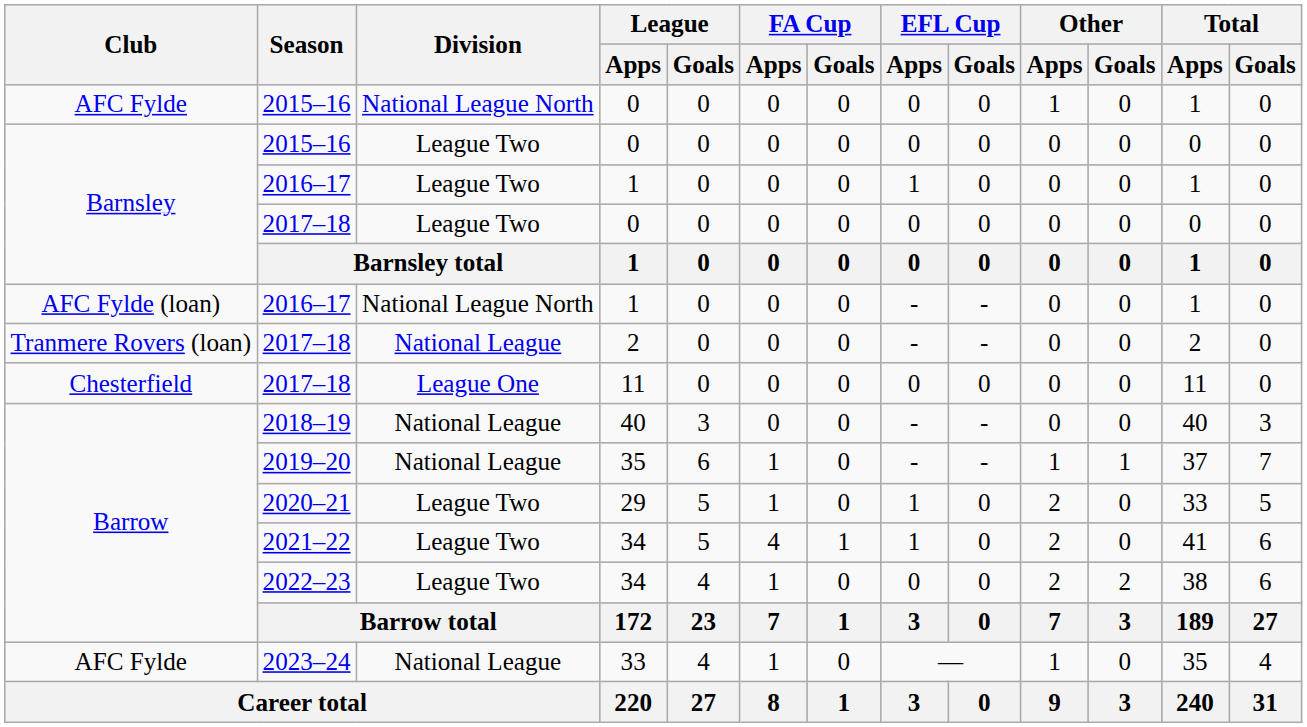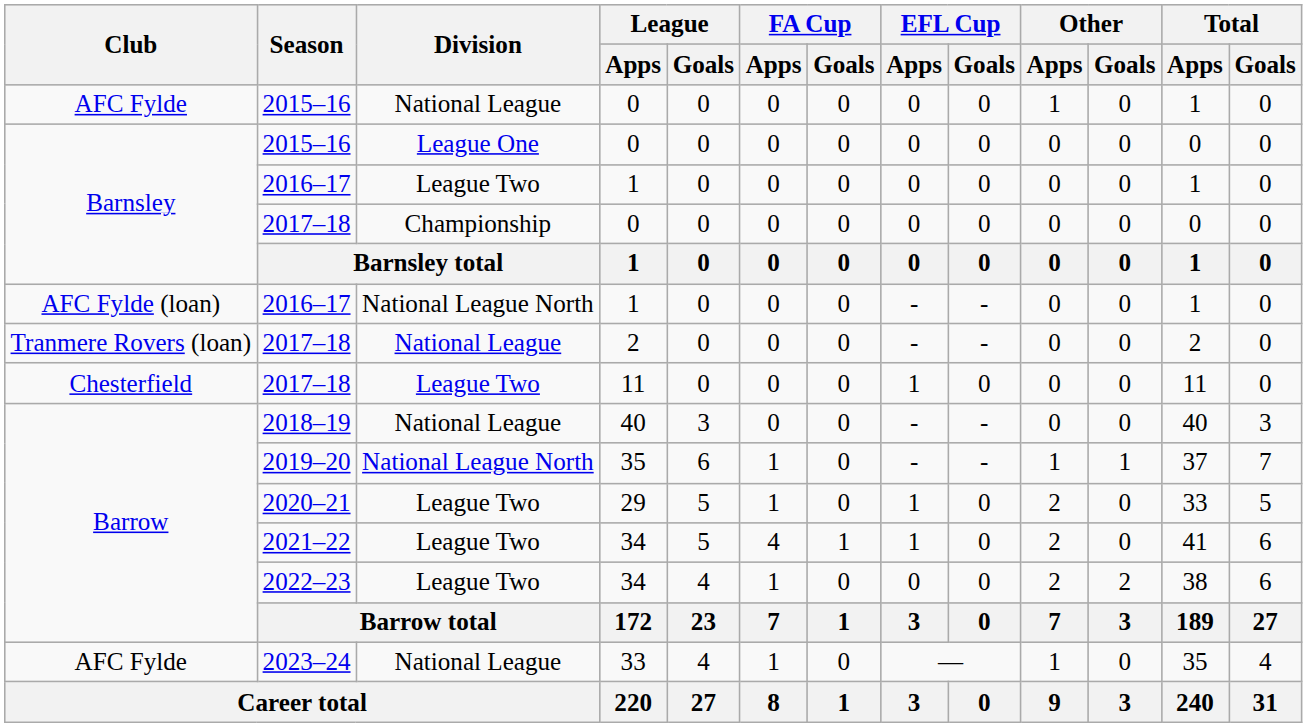 <table class="wikitable" style="text-align:center;">
 <tr>
 <th rowspan="2">Club</th>
 <th rowspan="2">Season</th>
 <th rowspan="2">Division</th>
 <th colspan="2">League</th>
 <th colspan="2"><a href='#'>FA Cup</a></th>
 <th colspan="2"><a href='#'>EFL Cup</a></th>
 <th colspan="2">Other</th>
 <th colspan="2">Total</th>
 </tr>
 <tr>
 <th>Apps</th>
 <th>Goals</th>
 <th>Apps</th>
 <th>Goals</th>
 <th>Apps</th>
 <th>Goals</th>
 <th>Apps</th>
 <th>Goals</th>
 <th>Apps</th>
 <th>Goals</th>
 </tr>
 <tr>
 <td><a href='#'>AFC Fylde</a></td>
 <td><a href='#'>2015–16</a></td>
-<td><a href='#'>National League North</a></td>
+<td>National League</td>
 <td>0</td>
 <td>0</td>
 <td>0</td>
 <td>0</td>
 <td>0</td>
 <td>0</td>
 <td>1</td>
 <td>0</td>
 <td>1</td>
 <td>0</td>
 </tr>
 <tr>
 <td rowspan="4"><a href='#'>Barnsley</a></td>
 <td><a href='#'>2015–16</a></td>
-<td>League Two</td>
+<td><a href='#'>League One</a></td>
 <td>0</td>
 <td>0</td>
 <td>0</td>
 <td>0</td>
 <td>0</td>
 <td>0</td>
 <td>0</td>
 <td>0</td>
 <td>0</td>
 <td>0</td>
 </tr>
 <tr>
 <td><a href='#'>2016–17</a></td>
 <td>League Two</td>
 <td>1</td>
 <td>0</td>
 <td>0</td>
 <td>0</td>
-<td>1</td>
+<td>0</td>
 <td>0</td>
 <td>0</td>
 <td>0</td>
 <td>1</td>
 <td>0</td>
 </tr>
 <tr>
 <td><a href='#'>2017–18</a></td>
-<td>League Two</td>
+<td>Championship</td>
 <td>0</td>
 <td>0</td>
 <td>0</td>
 <td>0</td>
 <td>0</td>
 <td>0</td>
 <td>0</td>
 <td>0</td>
 <td>0</td>
 <td>0</td>
 </tr>
 <tr>
 <th colspan="2">Barnsley total</th>
 <th>1</th>
 <th>0</th>
 <th>0</th>
 <th>0</th>
 <th>0</th>
 <th>0</th>
 <th>0</th>
 <th>0</th>
 <th>1</th>
 <th>0</th>
 </tr>
 <tr>
 <td><a href='#'>AFC Fylde</a> (loan)</td>
 <td><a href='#'>2016–17</a></td>
 <td>National League North</td>
 <td>1</td>
 <td>0</td>
 <td>0</td>
 <td>0</td>
 <td>-</td>
 <td>-</td>
 <td>0</td>
 <td>0</td>
 <td>1</td>
 <td>0</td>
 </tr>
 <tr>
 <td><a href='#'>Tranmere Rovers</a> (loan)</td>
 <td><a href='#'>2017–18</a></td>
 <td><a href='#'>National League</a></td>
 <td>2</td>
 <td>0</td>
 <td>0</td>
 <td>0</td>
 <td>-</td>
 <td>-</td>
 <td>0</td>
 <td>0</td>
 <td>2</td>
 <td>0</td>
 </tr>
 <tr>
 <td><a href='#'>Chesterfield</a></td>
 <td><a href='#'>2017–18</a></td>
-<td><a href='#'>League One</a></td>
+<td><a href='#'>League Two</a></td>
 <td>11</td>
 <td>0</td>
 <td>0</td>
 <td>0</td>
-<td>0</td>
+<td>1</td>
 <td>0</td>
 <td>0</td>
 <td>0</td>
 <td>11</td>
 <td>0</td>
 </tr>
 <tr>
 <td rowspan="6"><a href='#'>Barrow</a></td>
 <td><a href='#'>2018–19</a></td>
 <td>National League</td>
 <td>40</td>
 <td>3</td>
 <td>0</td>
 <td>0</td>
 <td>-</td>
 <td>-</td>
 <td>0</td>
 <td>0</td>
 <td>40</td>
 <td>3</td>
 </tr>
 <tr>
 <td><a href='#'>2019–20</a></td>
-<td>National League</td>
+<td><a href='#'>National League North</a></td>
 <td>35</td>
 <td>6</td>
 <td>1</td>
 <td>0</td>
 <td>-</td>
 <td>-</td>
 <td>1</td>
 <td>1</td>
 <td>37</td>
 <td>7</td>
 </tr>
 <tr>
 <td><a href='#'>2020–21</a></td>
 <td>League Two</td>
 <td>29</td>
 <td>5</td>
 <td>1</td>
 <td>0</td>
 <td>1</td>
 <td>0</td>
 <td>2</td>
 <td>0</td>
 <td>33</td>
 <td>5</td>
 </tr>
 <tr>
 <td><a href='#'>2021–22</a></td>
 <td>League Two</td>
 <td>34</td>
 <td>5</td>
 <td>4</td>
 <td>1</td>
 <td>1</td>
 <td>0</td>
 <td>2</td>
 <td>0</td>
 <td>41</td>
 <td>6</td>
 </tr>
 <tr>
 <td><a href='#'>2022–23</a></td>
 <td>League Two</td>
 <td>34</td>
 <td>4</td>
 <td>1</td>
 <td>0</td>
 <td>0</td>
 <td>0</td>
 <td>2</td>
 <td>2</td>
 <td>38</td>
 <td>6</td>
 </tr>
 <tr>
 <th colspan="2">Barrow total</th>
 <th>172</th>
 <th>23</th>
 <th>7</th>
 <th>1</th>
 <th>3</th>
 <th>0</th>
 <th>7</th>
 <th>3</th>
 <th>189</th>
 <th>27</th>
 </tr>
 <tr>
 <td>AFC Fylde</td>
 <td><a href='#'>2023–24</a></td>
 <td>National League</td>
 <td>33</td>
 <td>4</td>
 <td>1</td>
 <td>0</td>
 <td colspan="2">—</td>
 <td>1</td>
 <td>0</td>
 <td>35</td>
 <td>4</td>
 </tr>
 <tr>
 <th colspan="3">Career total</th>
 <th>220</th>
 <th>27</th>
 <th>8</th>
 <th>1</th>
 <th>3</th>
 <th>0</th>
 <th>9</th>
 <th>3</th>
 <th>240</th>
 <th>31</th>
 </tr>
 </table>
